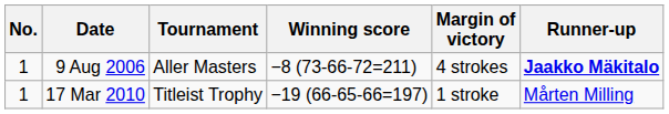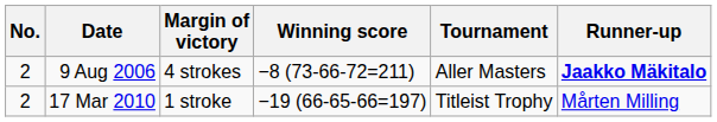 <table class="wikitable" style="font-size:95%;">
 <tr>
 <th>No.</th>
 <th>Date</th>
+<th>Margin of<br>victory</th>
+<th>Winning score</th>
 <th>Tournament</th>
-<th>Winning score</th>
-<th>Margin of<br>victory</th>
 <th>Runner-up</th>
 </tr>
 <tr>
-<td align=center>1</td>
+<td align=center>2</td>
 <td align=right>9 Aug <a href='#'>2006</a></td>
+<td>4 strokes</td>
+<td>−8 (73-66-72=211)</td>
 <td>Aller Masters</td>
-<td>−8 (73-66-72=211)</td>
-<td>4 strokes</td>
 <td><strong> <a href='#'>Jaakko Mäkitalo</a></strong></td>
 </tr>
 <tr>
-<td align=center>1</td>
+<td align=center>2</td>
 <td align=right>17 Mar <a href='#'>2010</a></td>
+<td>1 stroke</td>
+<td>−19 (66-65-66=197)</td>
 <td>Titleist Trophy</td>
-<td>−19 (66-65-66=197)</td>
-<td>1 stroke</td>
 <td> <a href='#'>Mårten Milling</a></td>
 </tr>
 </table>
